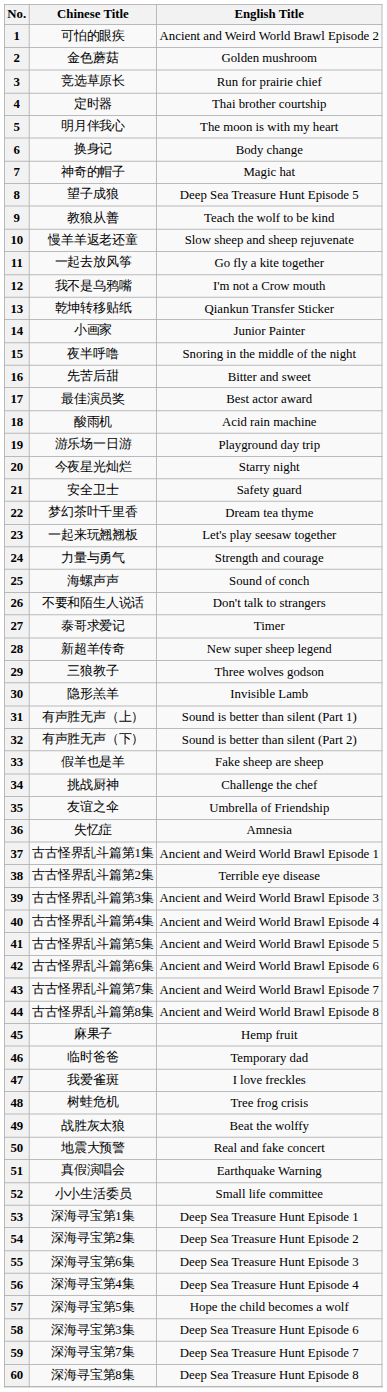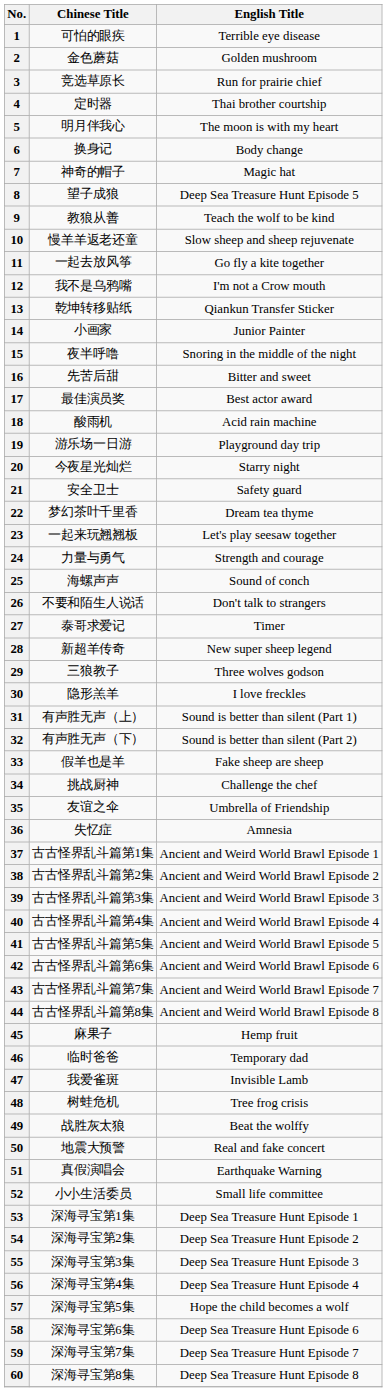 <table class="wikitable" style="text-align:center;">
 <tr>
 <th>No.</th>
 <th>Chinese Title</th>
 <th>English Title</th>
 </tr>
 <tr>
 <th>1</th>
 <td>可怕的眼疾</td>
-<td>Ancient and Weird World Brawl Episode 2</td>
+<td>Terrible eye disease</td>
 </tr>
 <tr>
 <th>2</th>
 <td>金色蘑菇</td>
 <td>Golden mushroom</td>
 </tr>
 <tr>
 <th>3</th>
 <td>竞选草原长</td>
 <td>Run for prairie chief</td>
 </tr>
 <tr>
 <th>4</th>
 <td>定时器</td>
 <td>Thai brother courtship</td>
 </tr>
 <tr>
 <th>5</th>
 <td>明月伴我心</td>
 <td>The moon is with my heart</td>
 </tr>
 <tr>
 <th>6</th>
 <td>换身记</td>
 <td>Body change</td>
 </tr>
 <tr>
 <th>7</th>
 <td>神奇的帽子</td>
 <td>Magic hat</td>
 </tr>
 <tr>
 <th>8</th>
 <td>望子成狼</td>
 <td>Deep Sea Treasure Hunt Episode 5</td>
 </tr>
 <tr>
 <th>9</th>
 <td>教狼从善</td>
 <td>Teach the wolf to be kind</td>
 </tr>
 <tr>
 <th>10</th>
 <td>慢羊羊返老还童</td>
 <td>Slow sheep and sheep rejuvenate</td>
 </tr>
 <tr>
 <th>11</th>
 <td>一起去放风筝</td>
 <td>Go fly a kite together</td>
 </tr>
 <tr>
 <th>12</th>
 <td>我不是乌鸦嘴</td>
 <td>I'm not a Crow mouth</td>
 </tr>
 <tr>
 <th>13</th>
 <td>乾坤转移贴纸</td>
 <td>Qiankun Transfer Sticker</td>
 </tr>
 <tr>
 <th>14</th>
 <td>小画家</td>
 <td>Junior Painter</td>
 </tr>
 <tr>
 <th>15</th>
 <td>夜半呼噜</td>
 <td>Snoring in the middle of the night</td>
 </tr>
 <tr>
 <th>16</th>
 <td>先苦后甜　</td>
 <td>Bitter and sweet</td>
 </tr>
 <tr>
 <th>17</th>
 <td>最佳演员奖</td>
 <td>Best actor award</td>
 </tr>
 <tr>
 <th>18</th>
 <td>酸雨机</td>
 <td>Acid rain machine</td>
 </tr>
 <tr>
 <th>19</th>
 <td>游乐场一日游</td>
 <td>Playground day trip</td>
 </tr>
 <tr>
 <th>20</th>
 <td>今夜星光灿烂</td>
 <td>Starry night</td>
 </tr>
 <tr>
 <th>21</th>
 <td>安全卫士</td>
 <td>Safety guard</td>
 </tr>
 <tr>
 <th>22</th>
 <td>梦幻茶叶千里香</td>
 <td>Dream tea thyme</td>
 </tr>
 <tr>
 <th>23</th>
 <td>一起来玩翘翘板</td>
 <td>Let's play seesaw together</td>
 </tr>
 <tr>
 <th>24</th>
 <td>力量与勇气</td>
 <td>Strength and courage</td>
 </tr>
 <tr>
 <th>25</th>
 <td>海螺声声</td>
 <td>Sound of conch</td>
 </tr>
 <tr>
 <th>26</th>
 <td>不要和陌生人说话</td>
 <td>Don't talk to strangers</td>
 </tr>
 <tr>
 <th>27</th>
 <td>泰哥求爱记</td>
 <td>Timer</td>
 </tr>
 <tr>
 <th>28</th>
 <td>新超羊传奇</td>
 <td>New super sheep legend</td>
 </tr>
 <tr>
 <th>29</th>
 <td>三狼教子</td>
 <td>Three wolves godson</td>
 </tr>
 <tr>
 <th>30</th>
 <td>隐形羔羊</td>
-<td>Invisible Lamb</td>
+<td>I love freckles</td>
 </tr>
 <tr>
 <th>31</th>
 <td>有声胜无声（上）</td>
 <td>Sound is better than silent (Part 1)</td>
 </tr>
 <tr>
 <th>32</th>
 <td>有声胜无声（下）</td>
 <td>Sound is better than silent (Part 2)</td>
 </tr>
 <tr>
 <th>33</th>
 <td>假羊也是羊</td>
 <td>Fake sheep are sheep</td>
 </tr>
 <tr>
 <th>34</th>
 <td>挑战厨神</td>
 <td>Challenge the chef</td>
 </tr>
 <tr>
 <th>35</th>
 <td>友谊之伞</td>
 <td>Umbrella of Friendship</td>
 </tr>
 <tr>
 <th>36</th>
 <td>失忆症</td>
 <td>Amnesia</td>
 </tr>
 <tr>
 <th>37</th>
 <td>古古怪界乱斗篇第1集</td>
 <td>Ancient and Weird World Brawl Episode 1</td>
 </tr>
 <tr>
 <th>38</th>
 <td>古古怪界乱斗篇第2集</td>
-<td>Terrible eye disease</td>
+<td>Ancient and Weird World Brawl Episode 2</td>
 </tr>
 <tr>
 <th>39</th>
 <td>古古怪界乱斗篇第3集</td>
 <td>Ancient and Weird World Brawl Episode 3</td>
 </tr>
 <tr>
 <th>40</th>
 <td>古古怪界乱斗篇第4集</td>
 <td>Ancient and Weird World Brawl Episode 4</td>
 </tr>
 <tr>
 <th>41</th>
 <td>古古怪界乱斗篇第5集</td>
 <td>Ancient and Weird World Brawl Episode 5</td>
 </tr>
 <tr>
 <th>42</th>
 <td>古古怪界乱斗篇第6集</td>
 <td>Ancient and Weird World Brawl Episode 6</td>
 </tr>
 <tr>
 <th>43</th>
 <td>古古怪界乱斗篇第7集</td>
 <td>Ancient and Weird World Brawl Episode 7</td>
 </tr>
 <tr>
 <th>44</th>
 <td>古古怪界乱斗篇第8集</td>
 <td>Ancient and Weird World Brawl Episode 8</td>
 </tr>
 <tr>
 <th>45</th>
 <td>麻果子</td>
 <td>Hemp fruit</td>
 </tr>
 <tr>
 <th>46</th>
 <td>临时爸爸</td>
 <td>Temporary dad</td>
 </tr>
 <tr>
 <th>47</th>
 <td>我爱雀斑</td>
-<td>I love freckles</td>
+<td>Invisible Lamb</td>
 </tr>
 <tr>
 <th>48</th>
 <td>树蛙危机</td>
 <td>Tree frog crisis</td>
 </tr>
 <tr>
 <th>49</th>
 <td>战胜灰太狼</td>
 <td>Beat the wolffy</td>
 </tr>
 <tr>
 <th>50</th>
 <td>地震大预警</td>
 <td>Real and fake concert</td>
 </tr>
 <tr>
 <th>51</th>
 <td>真假演唱会</td>
 <td>Earthquake Warning</td>
 </tr>
 <tr>
 <th>52</th>
 <td>小小生活委员</td>
 <td>Small life committee</td>
 </tr>
 <tr>
 <th>53</th>
 <td>深海寻宝第1集</td>
 <td>Deep Sea Treasure Hunt Episode 1</td>
 </tr>
 <tr>
 <th>54</th>
 <td>深海寻宝第2集</td>
 <td>Deep Sea Treasure Hunt Episode 2</td>
 </tr>
 <tr>
 <th>55</th>
-<td>深海寻宝第6集</td>
+<td>深海寻宝第3集</td>
 <td>Deep Sea Treasure Hunt Episode 3</td>
 </tr>
 <tr>
 <th>56</th>
 <td>深海寻宝第4集</td>
 <td>Deep Sea Treasure Hunt Episode 4</td>
 </tr>
 <tr>
 <th>57</th>
 <td>深海寻宝第5集</td>
 <td>Hope the child becomes a wolf</td>
 </tr>
 <tr>
 <th>58</th>
-<td>深海寻宝第3集</td>
+<td>深海寻宝第6集</td>
 <td>Deep Sea Treasure Hunt Episode 6</td>
 </tr>
 <tr>
 <th>59</th>
 <td>深海寻宝第7集</td>
 <td>Deep Sea Treasure Hunt Episode 7</td>
 </tr>
 <tr>
 <th>60</th>
 <td>深海寻宝第8集</td>
 <td>Deep Sea Treasure Hunt Episode 8</td>
 </tr>
 <tr>
 </tr>
 </table>
